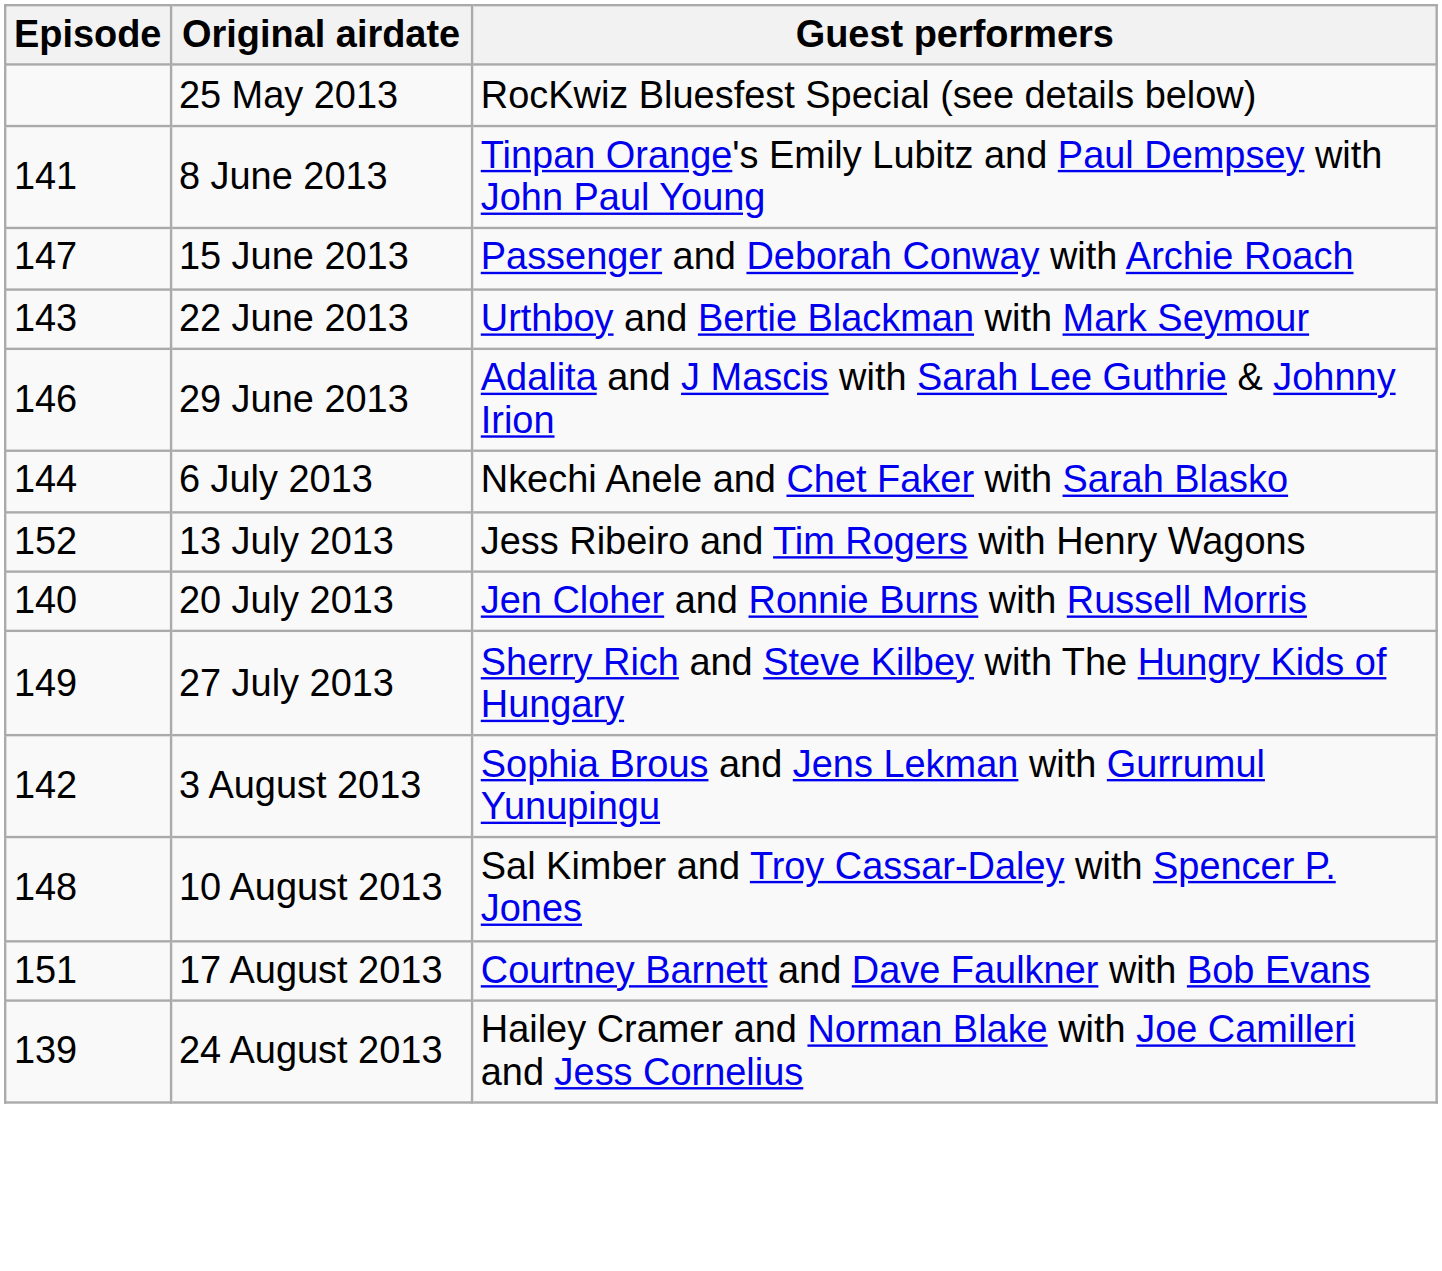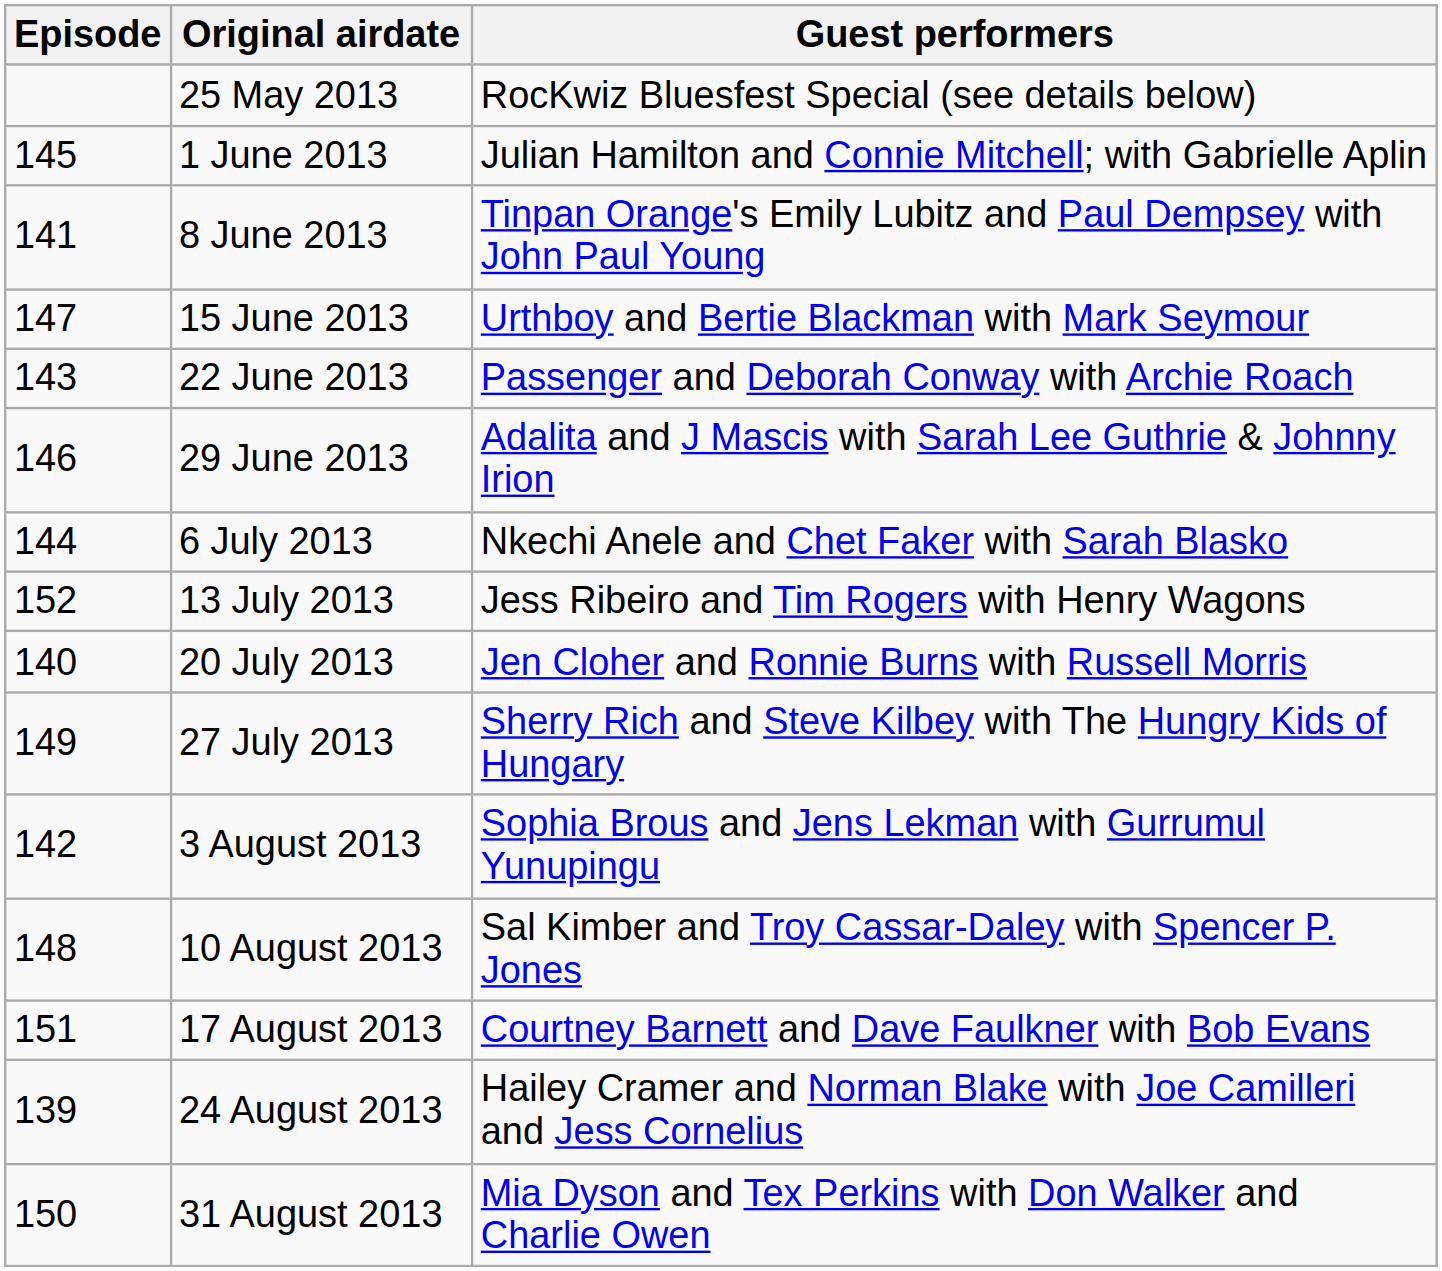 <table class="wikitable sortable">
 <tr>
 <th width="60px">Episode</th>
 <th width="120px">Original airdate</th>
 <th width="400px" class="unsortable">Guest performers</th>
 </tr>
 <tr>
 <td></td>
 <td>25 May 2013</td>
 <td>RocKwiz Bluesfest Special (see details below)</td>
 </tr>
 <tr>
+<td>145</td>
+<td>1 June 2013</td>
+<td>Julian Hamilton and <a href='#'>Connie Mitchell</a>; with Gabrielle Aplin</td>
+</tr>
+<tr>
 <td>141</td>
 <td>8 June 2013</td>
 <td><a href='#'>Tinpan Orange</a>'s Emily Lubitz and <a href='#'>Paul Dempsey</a> with <a href='#'>John Paul Young</a></td>
 </tr>
 <tr>
 <td>147</td>
 <td>15 June 2013</td>
-<td><a href='#'>Passenger</a> and <a href='#'>Deborah Conway</a> with <a href='#'>Archie Roach</a></td>
+<td><a href='#'>Urthboy</a> and <a href='#'>Bertie Blackman</a> with <a href='#'>Mark Seymour</a></td>
 </tr>
 <tr>
 <td>143</td>
 <td>22 June 2013</td>
-<td><a href='#'>Urthboy</a> and <a href='#'>Bertie Blackman</a> with <a href='#'>Mark Seymour</a></td>
+<td><a href='#'>Passenger</a> and <a href='#'>Deborah Conway</a> with <a href='#'>Archie Roach</a></td>
 </tr>
 <tr>
 <td>146</td>
 <td>29 June 2013</td>
 <td><a href='#'>Adalita</a> and <a href='#'>J Mascis</a> with <a href='#'>Sarah Lee Guthrie</a> & <a href='#'>Johnny Irion</a></td>
 </tr>
 <tr>
 <td>144</td>
 <td>6 July 2013</td>
 <td>Nkechi Anele and <a href='#'>Chet Faker</a> with <a href='#'>Sarah Blasko</a></td>
 </tr>
 <tr>
 <td>152</td>
 <td>13 July 2013</td>
 <td>Jess Ribeiro and <a href='#'>Tim Rogers</a> with Henry Wagons</td>
 </tr>
 <tr>
 <td>140</td>
 <td>20 July 2013</td>
 <td><a href='#'>Jen Cloher</a> and <a href='#'>Ronnie Burns</a> with <a href='#'>Russell Morris</a></td>
 </tr>
 <tr>
 <td>149</td>
 <td>27 July 2013</td>
 <td><a href='#'>Sherry Rich</a> and <a href='#'>Steve Kilbey</a> with The <a href='#'>Hungry Kids of Hungary</a></td>
 </tr>
 <tr>
 <td>142</td>
 <td>3 August 2013</td>
 <td><a href='#'>Sophia Brous</a> and <a href='#'>Jens Lekman</a> with <a href='#'>Gurrumul Yunupingu</a></td>
 </tr>
 <tr>
 <td>148</td>
 <td>10 August 2013</td>
 <td>Sal Kimber and <a href='#'>Troy Cassar-Daley</a> with <a href='#'>Spencer P. Jones</a></td>
 </tr>
 <tr>
 <td>151</td>
 <td>17 August 2013</td>
 <td><a href='#'>Courtney Barnett</a> and <a href='#'>Dave Faulkner</a> with <a href='#'>Bob Evans</a></td>
 </tr>
 <tr>
 <td>139</td>
 <td>24 August 2013</td>
 <td>Hailey Cramer and <a href='#'>Norman Blake</a> with <a href='#'>Joe Camilleri</a> and <a href='#'>Jess Cornelius</a></td>
 </tr>
+<tr>
+<td>150</td>
+<td>31 August 2013</td>
+<td><a href='#'>Mia Dyson</a> and <a href='#'>Tex Perkins</a> with <a href='#'>Don Walker</a> and <a href='#'>Charlie Owen</a></td>
+</tr>
 </table>
